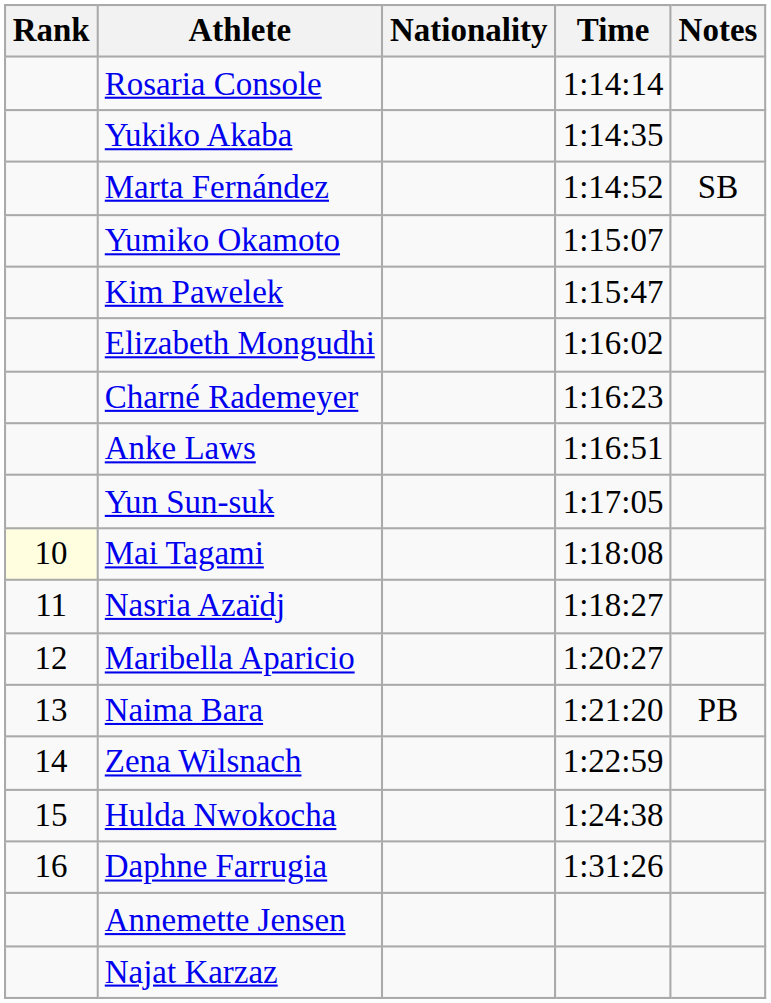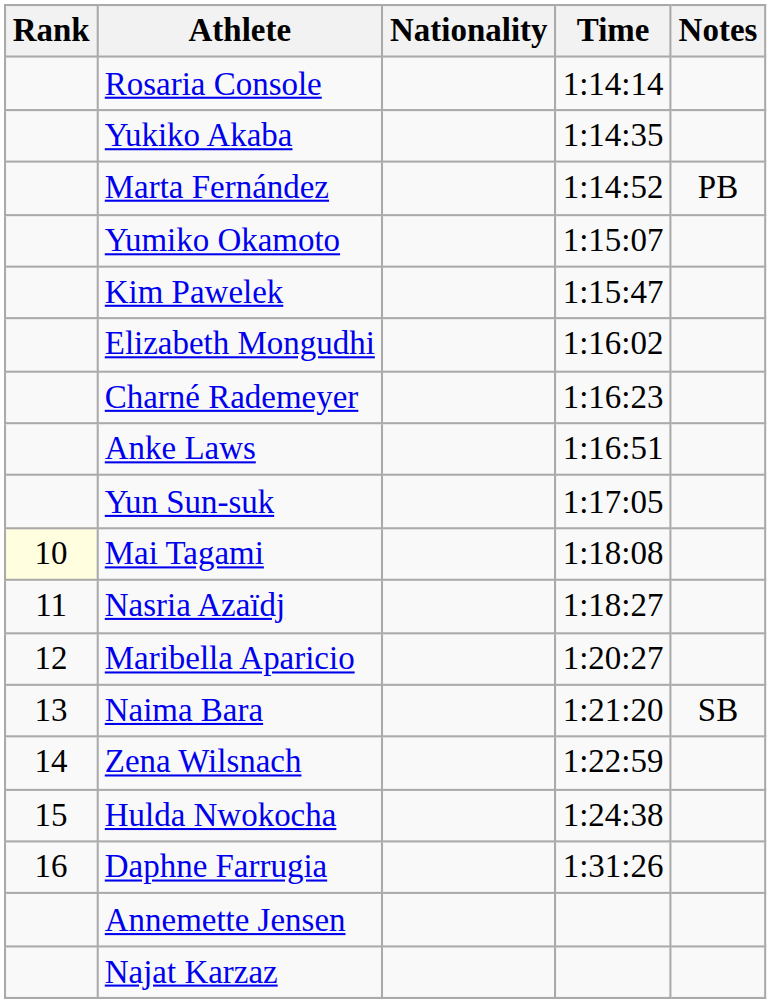 <table class="wikitable sortable" style="text-align:center">
 <tr>
 <th>Rank</th>
 <th>Athlete</th>
 <th>Nationality</th>
 <th>Time</th>
 <th>Notes</th>
 </tr>
 <tr>
 <td></td>
 <td align=left><a href='#'>Rosaria Console</a></td>
 <td align=left></td>
 <td>1:14:14</td>
 <td></td>
 </tr>
 <tr>
 <td></td>
 <td align=left><a href='#'>Yukiko Akaba</a></td>
 <td align=left></td>
 <td>1:14:35</td>
 <td></td>
 </tr>
 <tr>
 <td></td>
 <td align=left><a href='#'>Marta Fernández</a></td>
 <td align=left></td>
 <td>1:14:52</td>
-<td>SB</td>
+<td>PB</td>
 </tr>
 <tr>
 <td></td>
 <td align=left><a href='#'>Yumiko Okamoto</a></td>
 <td align=left></td>
 <td>1:15:07</td>
 <td></td>
 </tr>
 <tr>
 <td></td>
 <td align=left><a href='#'>Kim Pawelek</a></td>
 <td align=left></td>
 <td>1:15:47</td>
 <td></td>
 </tr>
 <tr>
 <td></td>
 <td align=left><a href='#'>Elizabeth Mongudhi</a></td>
 <td align=left></td>
 <td>1:16:02</td>
 <td></td>
 </tr>
 <tr>
 <td></td>
 <td align=left><a href='#'>Charné Rademeyer</a></td>
 <td align=left></td>
 <td>1:16:23</td>
 <td></td>
 </tr>
 <tr>
 <td></td>
 <td align=left><a href='#'>Anke Laws</a></td>
 <td align=left></td>
 <td>1:16:51</td>
 <td></td>
 </tr>
 <tr>
 <td></td>
 <td align=left><a href='#'>Yun Sun-suk</a></td>
 <td align=left></td>
 <td>1:17:05</td>
 <td></td>
 </tr>
 <tr>
 <td style="background: lightyellow;">10</td>
 <td align=left><a href='#'>Mai Tagami</a></td>
 <td align=left></td>
 <td>1:18:08</td>
 <td></td>
 </tr>
 <tr>
 <td>11</td>
 <td align=left><a href='#'>Nasria Azaïdj</a></td>
 <td align=left></td>
 <td>1:18:27</td>
 <td></td>
 </tr>
 <tr>
 <td>12</td>
 <td align=left><a href='#'>Maribella Aparicio</a></td>
 <td align=left></td>
 <td>1:20:27</td>
 <td></td>
 </tr>
 <tr>
 <td>13</td>
 <td align=left><a href='#'>Naima Bara</a></td>
 <td align=left></td>
 <td>1:21:20</td>
-<td>PB</td>
+<td>SB</td>
 </tr>
 <tr>
 <td>14</td>
 <td align=left><a href='#'>Zena Wilsnach</a></td>
 <td align=left></td>
 <td>1:22:59</td>
 <td></td>
 </tr>
 <tr>
 <td>15</td>
 <td align=left><a href='#'>Hulda Nwokocha</a></td>
 <td align=left></td>
 <td>1:24:38</td>
 <td></td>
 </tr>
 <tr>
 <td>16</td>
 <td align=left><a href='#'>Daphne Farrugia</a></td>
 <td align=left></td>
 <td>1:31:26</td>
 <td></td>
 </tr>
 <tr>
 <td></td>
 <td align=left><a href='#'>Annemette Jensen</a></td>
 <td align=left></td>
 <td></td>
 <td></td>
 </tr>
 <tr>
 <td></td>
 <td align=left><a href='#'>Najat Karzaz</a></td>
 <td align=left></td>
 <td></td>
 <td></td>
 </tr>
 </table>
